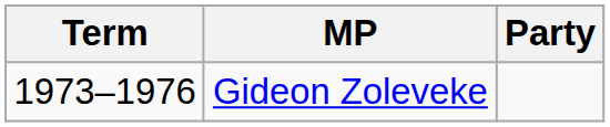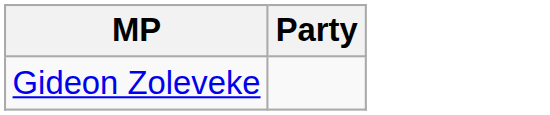 <table class=wikitable>
 <tr>
-<th>Term</th>
 <th>MP</th>
 <th>Party</th>
 </tr>
 <tr>
-<td>1973–1976</td>
 <td><a href='#'>Gideon Zoleveke</a></td>
 <td></td>
 </tr>
 </table>
